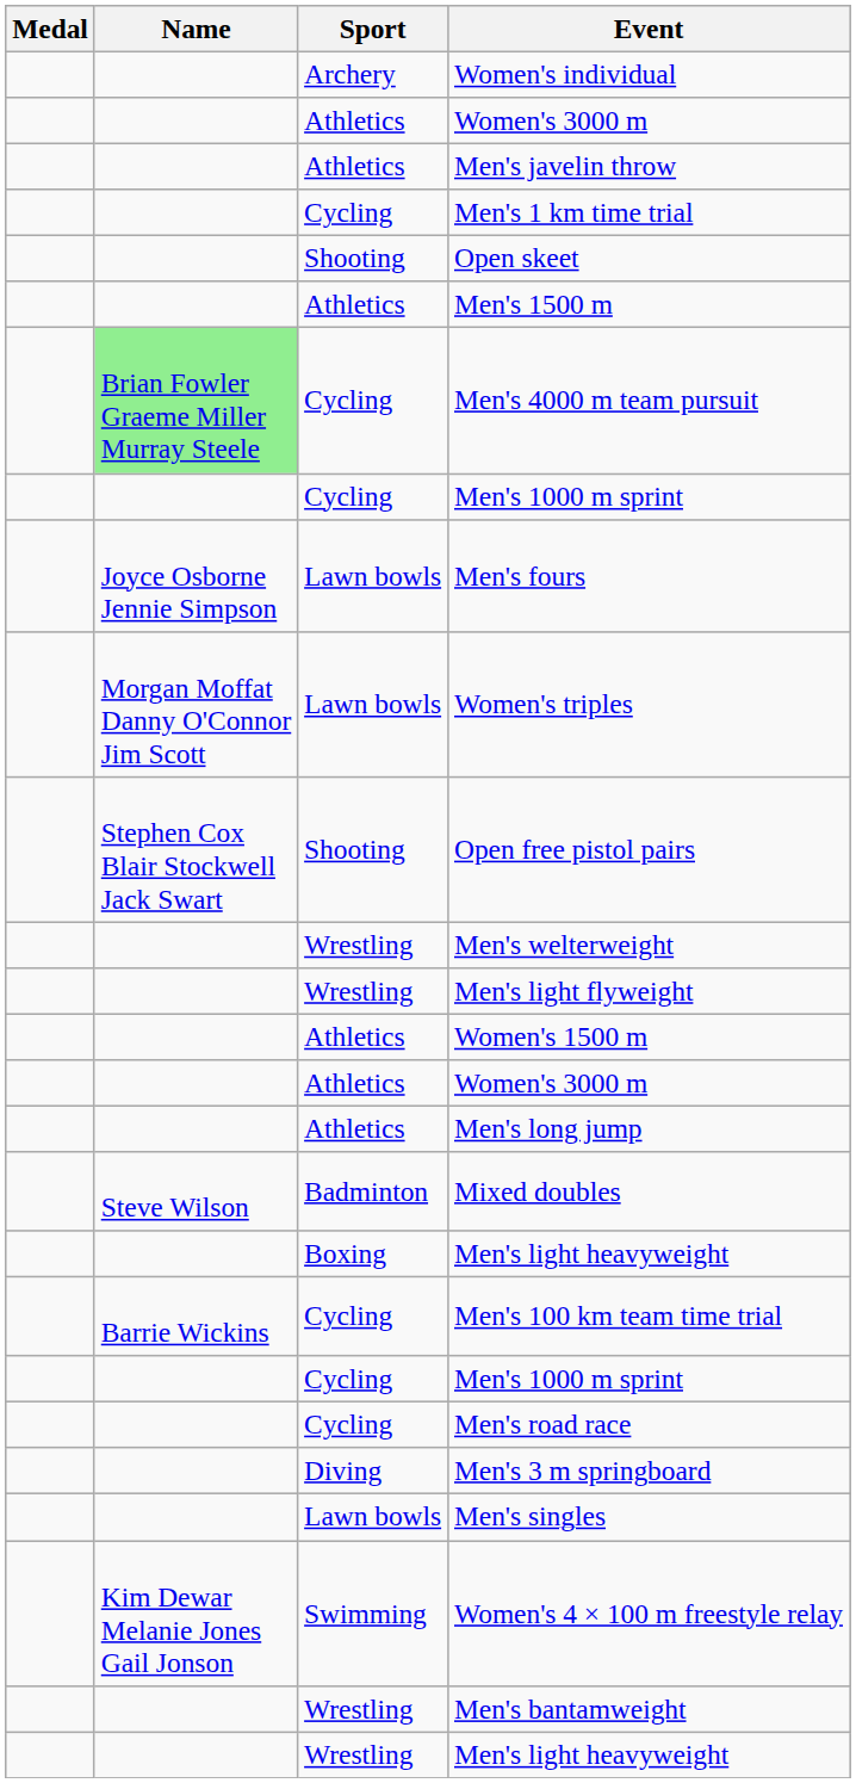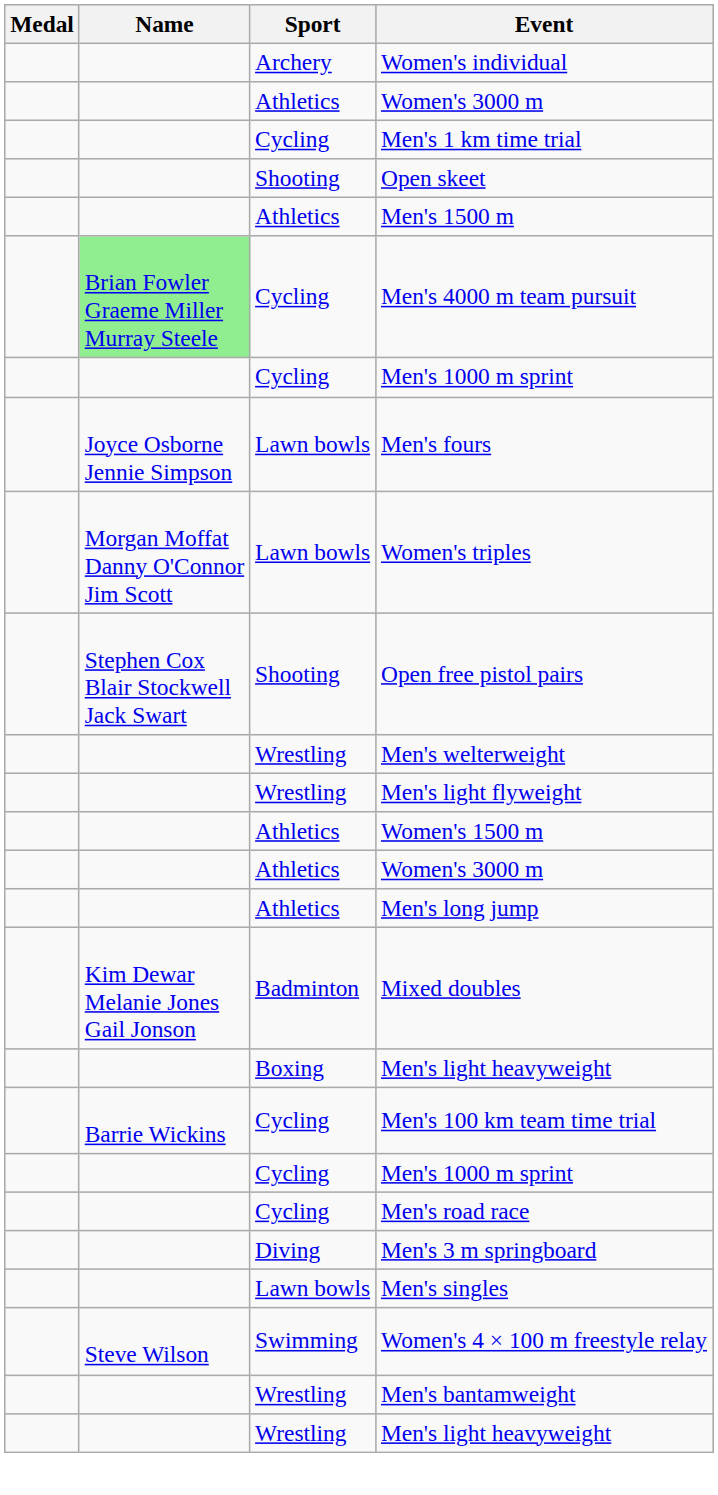 <table class="wikitable sortable" style="font-size: 95%;">
 <tr>
 <th>Medal</th>
 <th>Name</th>
 <th>Sport</th>
 <th>Event</th>
 </tr>
 <tr>
 <td></td>
 <td></td>
 <td><a href='#'>Archery</a></td>
 <td><a href='#'>Women's individual</a></td>
 </tr>
 <tr>
 <td></td>
 <td></td>
 <td><a href='#'>Athletics</a></td>
 <td><a href='#'>Women's 3000 m</a></td>
-</tr>
-<tr>
-<td></td>
-<td></td>
-<td><a href='#'>Athletics</a></td>
-<td><a href='#'>Men's javelin throw</a></td>
 </tr>
 <tr>
 <td></td>
 <td></td>
 <td><a href='#'>Cycling</a></td>
 <td><a href='#'>Men's 1 km time trial</a></td>
 </tr>
 <tr>
 <td></td>
 <td></td>
 <td><a href='#'>Shooting</a></td>
 <td><a href='#'>Open skeet</a></td>
 </tr>
 <tr>
 <td></td>
 <td></td>
 <td><a href='#'>Athletics</a></td>
 <td><a href='#'>Men's 1500 m</a></td>
 </tr>
 <tr>
 <td></td>
 <td style="background: lightgreen;"><br><a href='#'>Brian Fowler</a><br><a href='#'>Graeme Miller</a><br><a href='#'>Murray Steele</a></td>
 <td><a href='#'>Cycling</a></td>
 <td><a href='#'>Men's 4000 m team pursuit</a></td>
 </tr>
 <tr>
 <td></td>
 <td></td>
 <td><a href='#'>Cycling</a></td>
 <td><a href='#'>Men's 1000 m sprint</a></td>
 </tr>
 <tr>
 <td></td>
 <td><br><a href='#'>Joyce Osborne</a><br><a href='#'>Jennie Simpson</a></td>
 <td><a href='#'>Lawn bowls</a></td>
 <td><a href='#'>Men's fours</a></td>
 </tr>
 <tr>
 <td></td>
 <td><br><a href='#'>Morgan Moffat</a><br><a href='#'>Danny O'Connor</a><br><a href='#'>Jim Scott</a></td>
 <td><a href='#'>Lawn bowls</a></td>
 <td><a href='#'>Women's triples</a></td>
 </tr>
 <tr>
 <td></td>
 <td><br><a href='#'>Stephen Cox</a><br><a href='#'>Blair Stockwell</a><br><a href='#'>Jack Swart</a></td>
 <td><a href='#'>Shooting</a></td>
 <td><a href='#'>Open free pistol pairs</a></td>
 </tr>
 <tr>
 <td></td>
 <td></td>
 <td><a href='#'>Wrestling</a></td>
 <td><a href='#'>Men's welterweight</a></td>
 </tr>
 <tr>
 <td></td>
 <td></td>
 <td><a href='#'>Wrestling</a></td>
 <td><a href='#'>Men's light flyweight</a></td>
 </tr>
 <tr>
 <td></td>
 <td></td>
 <td><a href='#'>Athletics</a></td>
 <td><a href='#'>Women's 1500 m</a></td>
 </tr>
 <tr>
 <td></td>
 <td></td>
 <td><a href='#'>Athletics</a></td>
 <td><a href='#'>Women's 3000 m</a></td>
 </tr>
 <tr>
 <td></td>
 <td></td>
 <td><a href='#'>Athletics</a></td>
 <td><a href='#'>Men's long jump</a></td>
 </tr>
 <tr>
 <td></td>
-<td><br><a href='#'>Steve Wilson</a></td>
+<td><br><a href='#'>Kim Dewar</a><br><a href='#'>Melanie Jones</a><br><a href='#'>Gail Jonson</a></td>
 <td><a href='#'>Badminton</a></td>
 <td><a href='#'>Mixed doubles</a></td>
 </tr>
 <tr>
 <td></td>
 <td></td>
 <td><a href='#'>Boxing</a></td>
 <td><a href='#'>Men's light heavyweight</a></td>
 </tr>
 <tr>
 <td></td>
 <td><br><a href='#'>Barrie Wickins</a></td>
 <td><a href='#'>Cycling</a></td>
 <td><a href='#'>Men's 100 km team time trial</a></td>
 </tr>
 <tr>
 <td></td>
 <td></td>
 <td><a href='#'>Cycling</a></td>
 <td><a href='#'>Men's 1000 m sprint</a></td>
 </tr>
 <tr>
 <td></td>
 <td></td>
 <td><a href='#'>Cycling</a></td>
 <td><a href='#'>Men's road race</a></td>
 </tr>
 <tr>
 <td></td>
 <td></td>
 <td><a href='#'>Diving</a></td>
 <td><a href='#'>Men's 3 m springboard</a></td>
 </tr>
 <tr>
 <td></td>
 <td></td>
 <td><a href='#'>Lawn bowls</a></td>
 <td><a href='#'>Men's singles</a></td>
 </tr>
 <tr>
 <td></td>
-<td><br><a href='#'>Kim Dewar</a><br><a href='#'>Melanie Jones</a><br><a href='#'>Gail Jonson</a></td>
+<td><br><a href='#'>Steve Wilson</a></td>
 <td><a href='#'>Swimming</a></td>
 <td><a href='#'>Women's 4 × 100 m freestyle relay</a></td>
 </tr>
 <tr>
 <td></td>
 <td></td>
 <td><a href='#'>Wrestling</a></td>
 <td><a href='#'>Men's bantamweight</a></td>
 </tr>
 <tr>
 <td></td>
 <td></td>
 <td><a href='#'>Wrestling</a></td>
 <td><a href='#'>Men's light heavyweight</a></td>
 </tr>
 </table>
